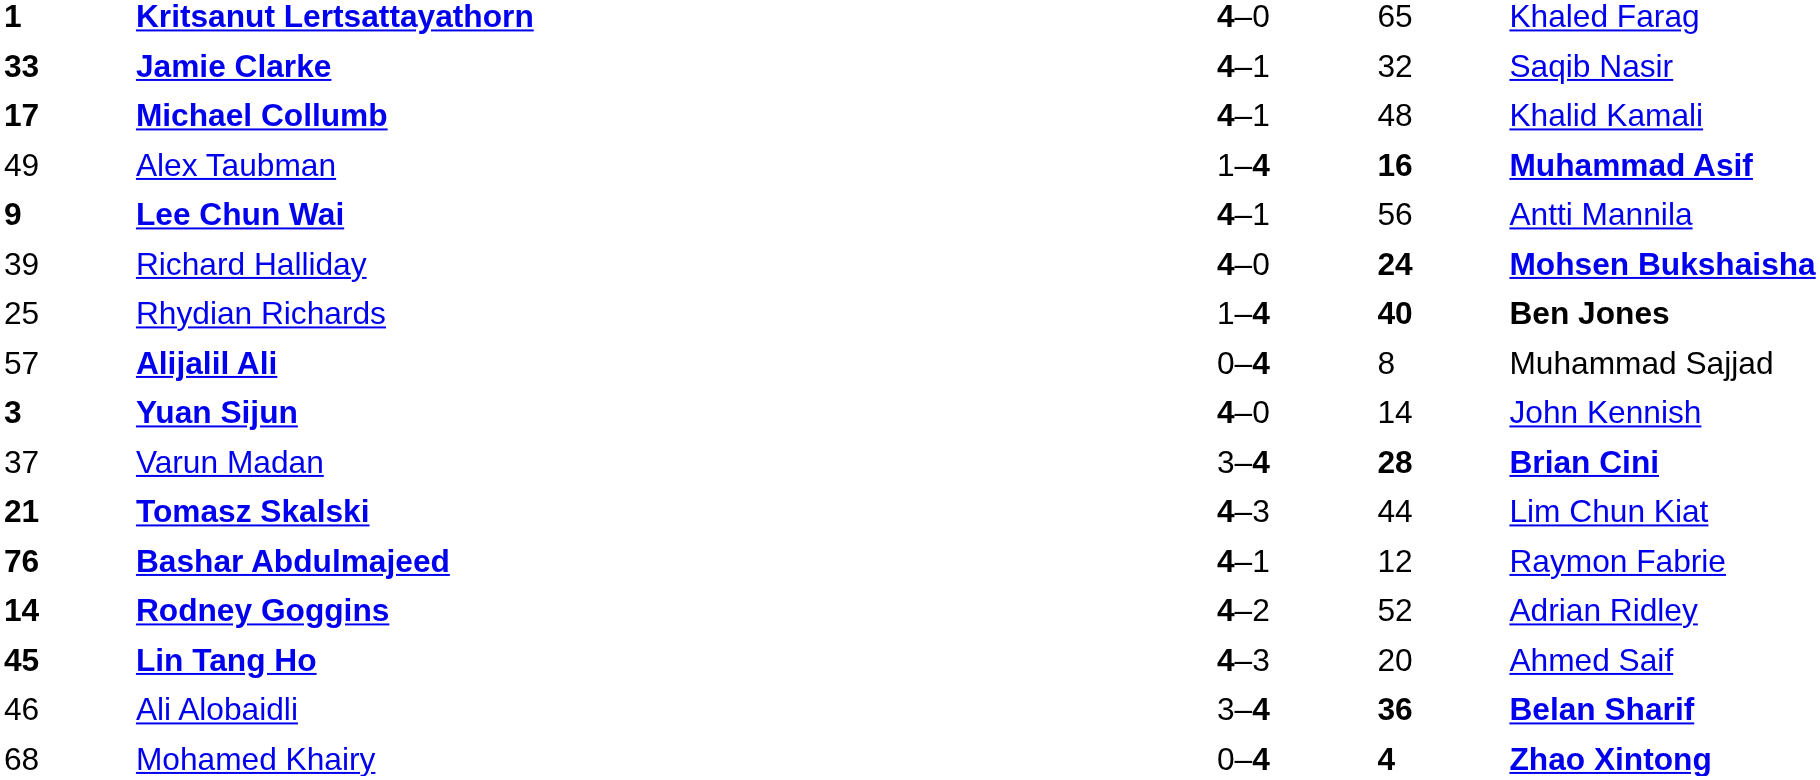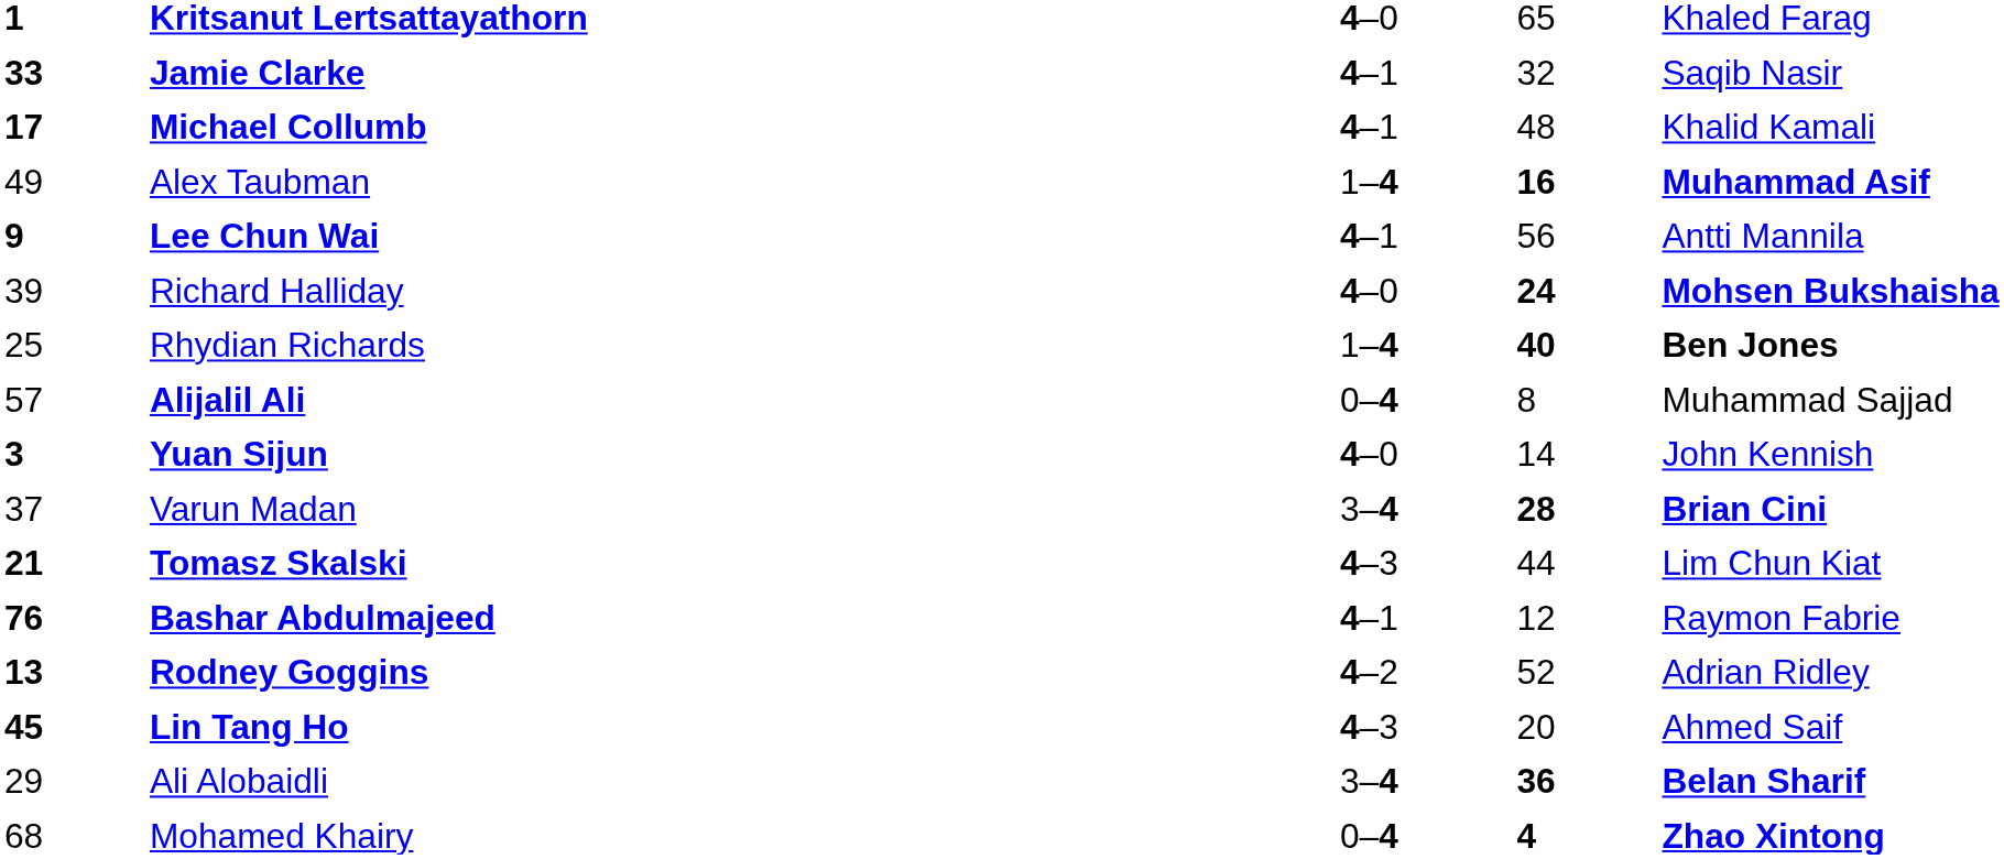 <table width="100%" cellspacing="5">
 <tr>
 <th width=5%></th>
 <th width=40%></th>
 <th width=10%></th>
 <th width=5%></th>
 <th width=40%></th>
 </tr>
 <tr>
 <td><strong>1</strong></td>
 <td> <strong><a href='#'>Kritsanut Lertsattayathorn</a></strong></td>
 <td align="center"><strong>4</strong>–0</td>
 <td>65</td>
 <td> <a href='#'>Khaled Farag</a></td>
 </tr>
 <tr>
 <td><strong>33</strong></td>
 <td> <strong><a href='#'>Jamie Clarke</a></strong></td>
 <td align="center"><strong>4</strong>–1</td>
 <td>32</td>
 <td> <a href='#'>Saqib Nasir</a></td>
 </tr>
 <tr>
 <td><strong>17</strong></td>
 <td> <strong><a href='#'>Michael Collumb</a></strong></td>
 <td align="center"><strong>4</strong>–1</td>
 <td>48</td>
 <td> <a href='#'>Khalid Kamali</a></td>
 </tr>
 <tr>
 <td>49</td>
 <td> <a href='#'>Alex Taubman</a></td>
 <td align="center">1–<strong>4</strong></td>
 <td><strong>16</strong></td>
 <td> <strong><a href='#'>Muhammad Asif</a></strong></td>
 </tr>
 <tr>
 <td><strong>9</strong></td>
 <td> <strong><a href='#'>Lee Chun Wai</a></strong></td>
 <td align="center"><strong>4</strong>–1</td>
 <td>56</td>
 <td> <a href='#'>Antti Mannila</a></td>
 </tr>
 <tr>
 <td>39</td>
 <td> <a href='#'>Richard Halliday</a></td>
 <td align="center"><strong>4</strong>–0</td>
 <td><strong>24</strong></td>
 <td> <strong><a href='#'>Mohsen Bukshaisha</a></strong></td>
 </tr>
 <tr>
 <td>25</td>
 <td> <a href='#'>Rhydian Richards</a></td>
 <td align="center">1–<strong>4</strong></td>
 <td><strong>40</strong></td>
 <td> <strong>Ben Jones</strong></td>
 </tr>
 <tr>
 <td>57</td>
 <td> <strong><a href='#'>Alijalil Ali</a></strong></td>
 <td align="center">0–<strong>4</strong></td>
 <td>8</td>
 <td> Muhammad Sajjad</td>
 </tr>
 <tr>
 <td><strong>3</strong></td>
 <td> <strong><a href='#'>Yuan Sijun</a></strong></td>
 <td align="center"><strong>4</strong>–0</td>
 <td>14</td>
 <td> <a href='#'>John Kennish</a></td>
 </tr>
 <tr>
 <td>37</td>
 <td> <a href='#'>Varun Madan</a></td>
 <td align="center">3–<strong>4</strong></td>
 <td><strong>28</strong></td>
 <td> <strong><a href='#'>Brian Cini</a></strong></td>
 </tr>
 <tr>
 <td><strong>21</strong></td>
 <td> <strong><a href='#'>Tomasz Skalski</a></strong></td>
 <td align="center"><strong>4</strong>–3</td>
 <td>44</td>
 <td> <a href='#'>Lim Chun Kiat</a></td>
 </tr>
 <tr>
 <td><strong>76</strong></td>
 <td> <strong><a href='#'>Bashar Abdulmajeed</a></strong></td>
 <td align="center"><strong>4</strong>–1</td>
 <td>12</td>
 <td> <a href='#'>Raymon Fabrie</a></td>
 </tr>
 <tr>
-<td><strong>14</strong></td>
+<td><strong>13</strong></td>
 <td> <strong><a href='#'>Rodney Goggins</a></strong></td>
 <td align="center"><strong>4</strong>–2</td>
 <td>52</td>
 <td> <a href='#'>Adrian Ridley</a></td>
 </tr>
 <tr>
 <td><strong>45</strong></td>
 <td> <strong><a href='#'>Lin Tang Ho</a></strong></td>
 <td align="center"><strong>4</strong>–3</td>
 <td>20</td>
 <td> <a href='#'>Ahmed Saif</a></td>
 </tr>
 <tr>
-<td>46</td>
+<td>29</td>
 <td> <a href='#'>Ali Alobaidli</a></td>
 <td align="center">3–<strong>4</strong></td>
 <td><strong>36</strong></td>
 <td> <strong><a href='#'>Belan Sharif</a></strong></td>
 </tr>
 <tr>
 <td>68</td>
 <td> <a href='#'>Mohamed Khairy</a></td>
 <td align="center">0–<strong>4</strong></td>
 <td><strong>4</strong></td>
 <td> <strong><a href='#'>Zhao Xintong</a></strong></td>
 </tr>
 </table>
